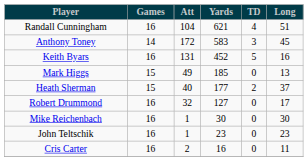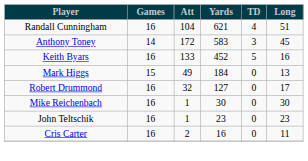 <table class="wikitable" width="80%">
 <tr align="center"  style="background:#003b48; color:#c4c8cb;">
 <td><strong>Player</strong></td>
 <td><strong>Games</strong></td>
 <td><strong>Att</strong></td>
 <td><strong>Yards</strong></td>
 <td><strong>TD</strong></td>
 <td><strong>Long</strong></td>
 </tr>
 <tr align="center" bgcolor="">
 <td>Randall Cunningham</td>
 <td>16</td>
 <td>104</td>
 <td>621</td>
 <td>4</td>
 <td>51</td>
 </tr>
 <tr align="center" bgcolor="">
 <td><a href='#'>Anthony Toney</a></td>
 <td>14</td>
 <td>172</td>
 <td>583</td>
 <td>3</td>
 <td>45</td>
 </tr>
 <tr align="center" bgcolor="">
 <td><a href='#'>Keith Byars</a></td>
 <td>16</td>
-<td>131</td>
+<td>133</td>
 <td>452</td>
 <td>5</td>
 <td>16</td>
 </tr>
 <tr align="center" bgcolor="">
 <td><a href='#'>Mark Higgs</a></td>
 <td>15</td>
 <td>49</td>
-<td>185</td>
+<td>184</td>
 <td>0</td>
 <td>13</td>
-</tr>
-<tr align="center" bgcolor="">
-<td><a href='#'>Heath Sherman</a></td>
-<td>15</td>
-<td>40</td>
-<td>177</td>
-<td>2</td>
-<td>37</td>
 </tr>
 <tr align="center" bgcolor="">
 <td><a href='#'>Robert Drummond</a></td>
 <td>16</td>
 <td>32</td>
 <td>127</td>
 <td>0</td>
 <td>17</td>
 </tr>
 <tr align="center" bgcolor="">
 <td><a href='#'>Mike Reichenbach</a></td>
 <td>16</td>
 <td>1</td>
 <td>30</td>
 <td>0</td>
 <td>30</td>
 </tr>
 <tr align="center" bgcolor="">
 <td>John Teltschik</td>
 <td>16</td>
 <td>1</td>
 <td>23</td>
 <td>0</td>
 <td>23</td>
 </tr>
 <tr align="center" bgcolor="">
 <td><a href='#'>Cris Carter</a></td>
 <td>16</td>
 <td>2</td>
 <td>16</td>
 <td>0</td>
 <td>11</td>
 </tr>
 <tr align="center" bgcolor="">
 </tr>
 </table>
